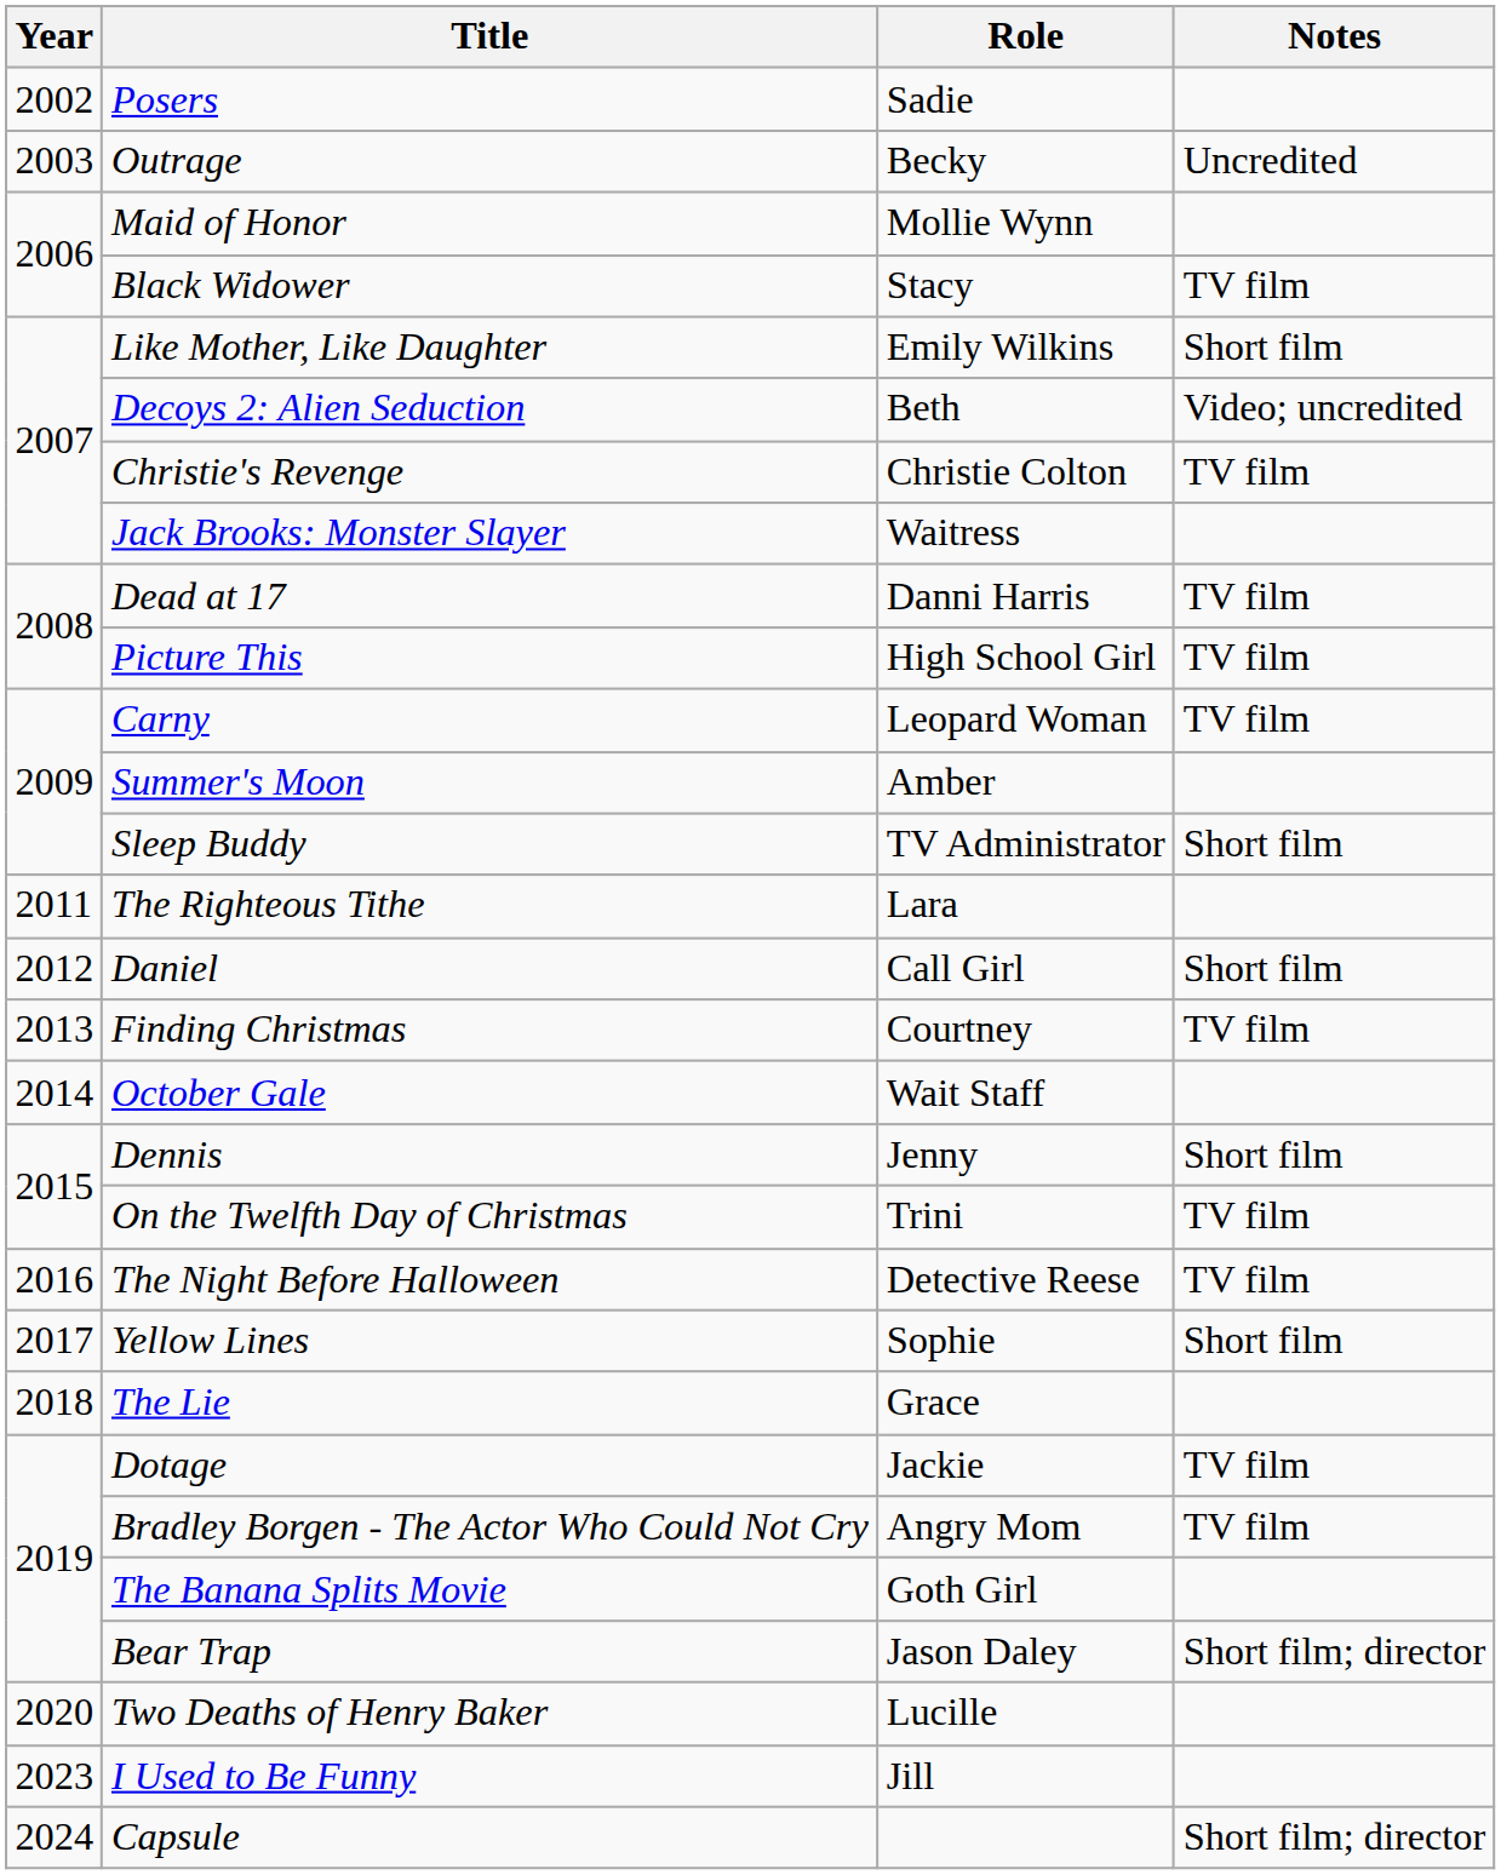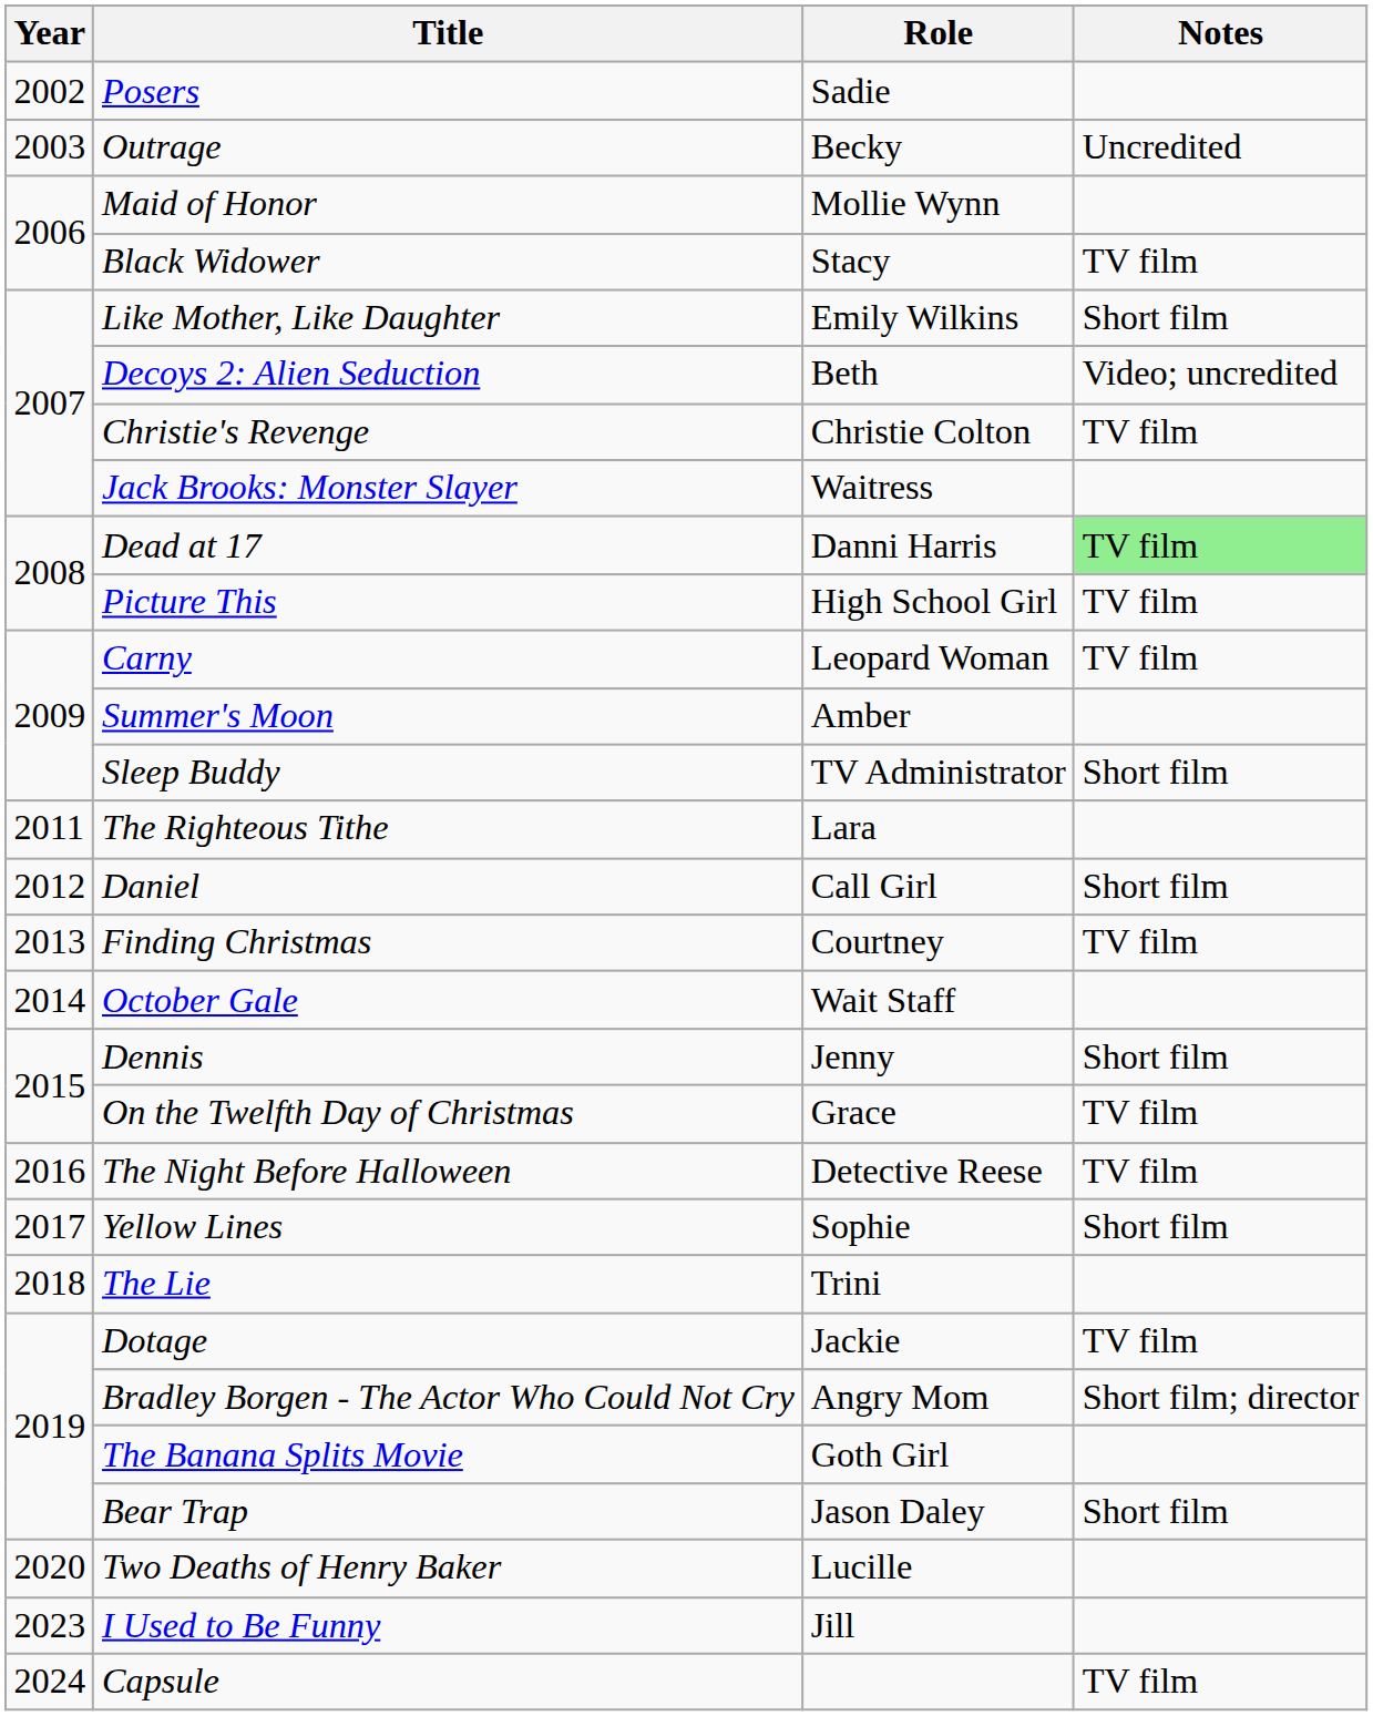 <table class="wikitable sortable">
 <tr>
 <th>Year</th>
 <th>Title</th>
 <th>Role</th>
 <th class="unsortable">Notes</th>
 </tr>
 <tr>
 <td>2002</td>
 <td><em><a href='#'>Posers</a></em></td>
 <td>Sadie</td>
 <td></td>
 </tr>
 <tr>
 <td>2003</td>
 <td><em>Outrage</em></td>
 <td>Becky</td>
 <td>Uncredited</td>
 </tr>
 <tr>
 <td rowspan="2">2006</td>
 <td><em>Maid of Honor</em></td>
 <td>Mollie Wynn</td>
 <td></td>
 </tr>
 <tr>
 <td><em>Black Widower</em></td>
 <td>Stacy</td>
 <td>TV film</td>
 </tr>
 <tr>
 <td rowspan="4">2007</td>
 <td><em>Like Mother, Like Daughter</em></td>
 <td>Emily Wilkins</td>
 <td>Short film</td>
 </tr>
 <tr>
 <td><em><a href='#'>Decoys 2: Alien Seduction</a></em></td>
 <td>Beth</td>
 <td>Video; uncredited</td>
 </tr>
 <tr>
 <td><em>Christie's Revenge</em></td>
 <td>Christie Colton</td>
 <td>TV film</td>
 </tr>
 <tr>
 <td><em><a href='#'>Jack Brooks: Monster Slayer</a></em></td>
 <td>Waitress</td>
 <td></td>
 </tr>
 <tr>
 <td rowspan="2">2008</td>
 <td><em>Dead at 17</em></td>
 <td>Danni Harris</td>
-<td>TV film</td>
+<td style="background: lightgreen;">TV film</td>
 </tr>
 <tr>
 <td><em><a href='#'>Picture This</a></em></td>
 <td>High School Girl</td>
 <td>TV film</td>
 </tr>
 <tr>
 <td rowspan="3">2009</td>
 <td><em><a href='#'>Carny</a></em></td>
 <td>Leopard Woman</td>
 <td>TV film</td>
 </tr>
 <tr>
 <td><em><a href='#'>Summer's Moon</a></em></td>
 <td>Amber</td>
 <td></td>
 </tr>
 <tr>
 <td><em>Sleep Buddy</em></td>
 <td>TV Administrator</td>
 <td>Short film</td>
 </tr>
 <tr>
 <td>2011</td>
 <td data-sort-value="Righteous Tithe, The"><em>The Righteous Tithe</em></td>
 <td>Lara</td>
 <td></td>
 </tr>
 <tr>
 <td>2012</td>
 <td><em>Daniel</em></td>
 <td>Call Girl</td>
 <td>Short film</td>
 </tr>
 <tr>
 <td>2013</td>
 <td><em>Finding Christmas</em></td>
 <td>Courtney</td>
 <td>TV film</td>
 </tr>
 <tr>
 <td>2014</td>
 <td><em><a href='#'>October Gale</a></em></td>
 <td>Wait Staff</td>
 <td></td>
 </tr>
 <tr>
 <td rowspan="2">2015</td>
 <td><em>Dennis</em></td>
 <td>Jenny</td>
 <td>Short film</td>
 </tr>
 <tr>
 <td><em>On the Twelfth Day of Christmas</em></td>
-<td>Trini</td>
+<td>Grace</td>
 <td>TV film</td>
 </tr>
 <tr>
 <td>2016</td>
 <td data-sort-value="Night Before Halloween, The"><em>The Night Before Halloween</em></td>
 <td>Detective Reese</td>
 <td>TV film</td>
 </tr>
 <tr>
 <td>2017</td>
 <td><em>Yellow Lines</em></td>
 <td>Sophie</td>
 <td>Short film</td>
 </tr>
 <tr>
 <td>2018</td>
 <td data-sort-value="Lie, The"><em><a href='#'>The Lie</a></em></td>
-<td>Grace</td>
+<td>Trini</td>
 <td></td>
 </tr>
 <tr>
 <td rowspan="4">2019</td>
 <td><em>Dotage</em></td>
 <td>Jackie</td>
 <td>TV film</td>
 </tr>
 <tr>
 <td><em>Bradley Borgen - The Actor Who Could Not Cry</em></td>
 <td>Angry Mom</td>
-<td>TV film</td>
+<td>Short film; director</td>
 </tr>
 <tr>
 <td data-sort-value="Banana Splits Movie, The"><em><a href='#'>The Banana Splits Movie</a></em></td>
 <td>Goth Girl</td>
 <td></td>
 </tr>
 <tr>
 <td><em>Bear Trap</em></td>
 <td>Jason Daley</td>
-<td>Short film; director</td>
+<td>Short film</td>
 </tr>
 <tr>
 <td>2020</td>
 <td><em>Two Deaths of Henry Baker</em></td>
 <td>Lucille</td>
 <td></td>
 </tr>
 <tr>
 <td>2023</td>
 <td><em><a href='#'>I Used to Be Funny</a></em></td>
 <td>Jill</td>
 <td></td>
 </tr>
 <tr>
 <td>2024</td>
 <td><em>Capsule</em></td>
 <td></td>
-<td>Short film; director</td>
+<td>TV film</td>
 </tr>
 </table>
